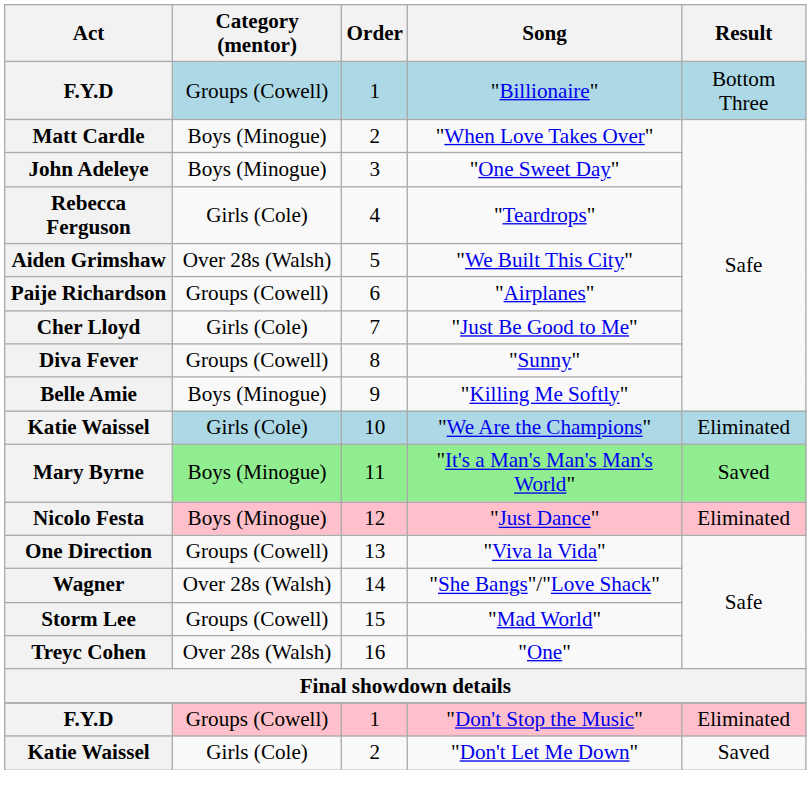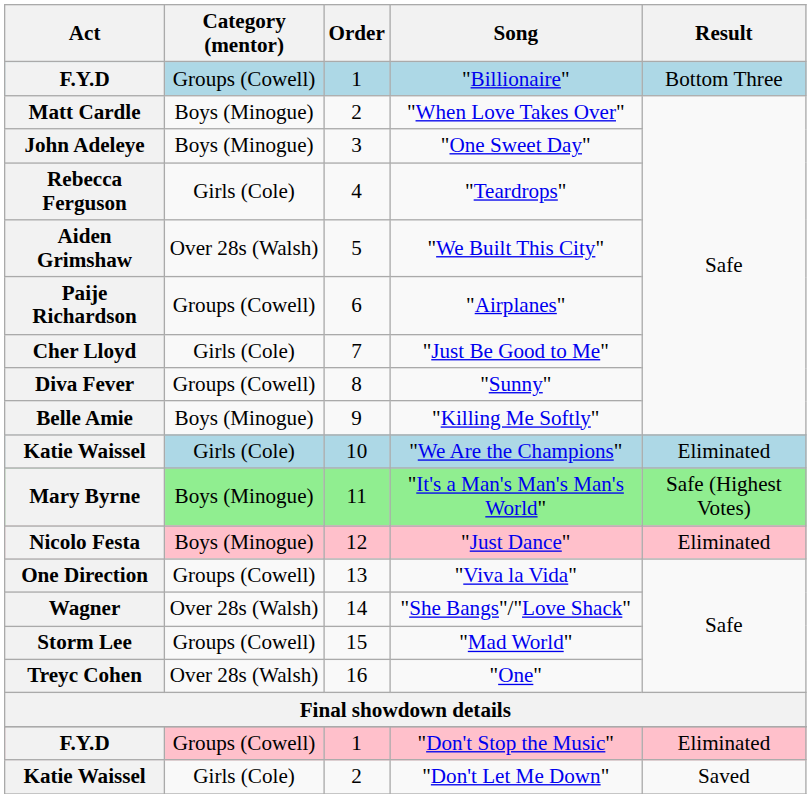 <table class="wikitable plainrowheaders" style="text-align:center;">
 <tr>
 <th scope="col">Act</th>
 <th scope="col">Category (mentor)</th>
 <th scope="col">Order</th>
 <th scope="col">Song</th>
 <th scope="col">Result</th>
 </tr>
 <tr style="background:lightblue;">
 <th scope="row">F.Y.D</th>
 <td>Groups (Cowell)</td>
 <td>1</td>
 <td>"<a href='#'>Billionaire</a>"</td>
 <td>Bottom Three</td>
 </tr>
 <tr>
 <th scope="row">Matt Cardle</th>
 <td>Boys (Minogue)</td>
 <td>2</td>
 <td>"<a href='#'>When Love Takes Over</a>"</td>
 <td rowspan=8>Safe</td>
 </tr>
 <tr>
 <th scope="row">John Adeleye</th>
 <td>Boys (Minogue)</td>
 <td>3</td>
 <td>"<a href='#'>One Sweet Day</a>"</td>
 </tr>
 <tr>
 <th scope="row">Rebecca Ferguson</th>
 <td>Girls (Cole)</td>
 <td>4</td>
 <td>"<a href='#'>Teardrops</a>"</td>
 </tr>
 <tr>
 <th scope="row">Aiden Grimshaw</th>
 <td>Over 28s (Walsh)</td>
 <td>5</td>
 <td>"<a href='#'>We Built This City</a>"</td>
 </tr>
 <tr>
 <th scope="row">Paije Richardson</th>
 <td>Groups (Cowell)</td>
 <td>6</td>
 <td>"<a href='#'>Airplanes</a>"</td>
 </tr>
 <tr>
 <th scope="row">Cher Lloyd</th>
 <td>Girls (Cole)</td>
 <td>7</td>
 <td>"<a href='#'>Just Be Good to Me</a>"</td>
 </tr>
 <tr>
 <th scope="row">Diva Fever</th>
 <td>Groups (Cowell)</td>
 <td>8</td>
 <td>"<a href='#'>Sunny</a>"</td>
 </tr>
 <tr>
 <th scope="row">Belle Amie</th>
 <td>Boys (Minogue)</td>
 <td>9</td>
 <td>"<a href='#'>Killing Me Softly</a>"</td>
 </tr>
 <tr style="background:lightblue;">
 <th scope="row">Katie Waissel</th>
 <td>Girls (Cole)</td>
 <td>10</td>
 <td>"<a href='#'>We Are the Champions</a>"</td>
 <td>Eliminated</td>
 </tr>
 <tr style="background:lightgreen;">
 <th scope="row">Mary Byrne</th>
 <td>Boys (Minogue)</td>
 <td>11</td>
 <td>"<a href='#'>It's a Man's Man's Man's World</a>"</td>
-<td>Saved</td>
+<td>Safe (Highest Votes)</td>
 </tr>
 <tr style="background:pink;">
 <th scope="row">Nicolo Festa</th>
 <td>Boys (Minogue)</td>
 <td>12</td>
 <td>"<a href='#'>Just Dance</a>"</td>
 <td>Eliminated</td>
 </tr>
 <tr>
 <th scope="row">One Direction</th>
 <td>Groups (Cowell)</td>
 <td>13</td>
 <td>"<a href='#'>Viva la Vida</a>"</td>
 <td rowspan=4>Safe</td>
 </tr>
 <tr>
 <th scope="row">Wagner</th>
 <td>Over 28s (Walsh)</td>
 <td>14</td>
 <td>"<a href='#'>She Bangs</a>"/"<a href='#'>Love Shack</a>"</td>
 </tr>
 <tr>
 <th scope="row">Storm Lee</th>
 <td>Groups (Cowell)</td>
 <td>15</td>
 <td>"<a href='#'>Mad World</a>"</td>
 </tr>
 <tr>
 <th scope="row">Treyc Cohen</th>
 <td>Over 28s (Walsh)</td>
 <td>16</td>
 <td>"<a href='#'>One</a>"</td>
 </tr>
 <tr>
 <th colspan=5>Final showdown details</th>
 </tr>
 <tr>
 </tr>
 <tr style="background:pink;">
 <th scope="row">F.Y.D</th>
 <td>Groups (Cowell)</td>
 <td>1</td>
 <td>"<a href='#'>Don't Stop the Music</a>"</td>
 <td>Eliminated</td>
 </tr>
 <tr>
 <th scope="row">Katie Waissel</th>
 <td>Girls (Cole)</td>
 <td>2</td>
 <td>"<a href='#'>Don't Let Me Down</a>"</td>
 <td>Saved</td>
 </tr>
 </table>
